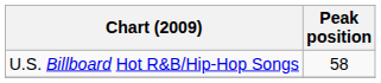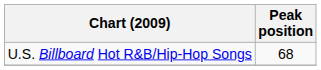 <table class="wikitable">
 <tr>
 <th align="left">Chart (2009)</th>
 <th align="center">Peak<br>position</th>
 </tr>
 <tr>
 <td align="left">U.S. <em><a href='#'>Billboard</a></em> <a href='#'>Hot R&B/Hip-Hop Songs</a></td>
-<td align="center">58</td>
+<td align="center">68</td>
 </tr>
 <tr>
 </tr>
 </table>
